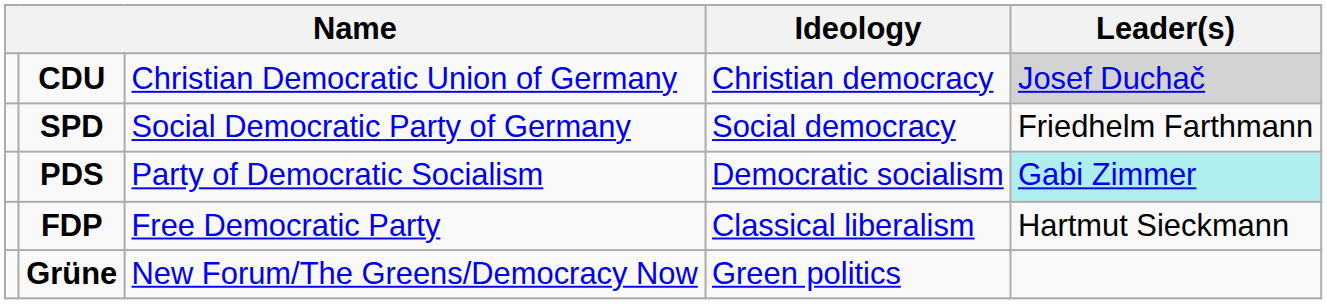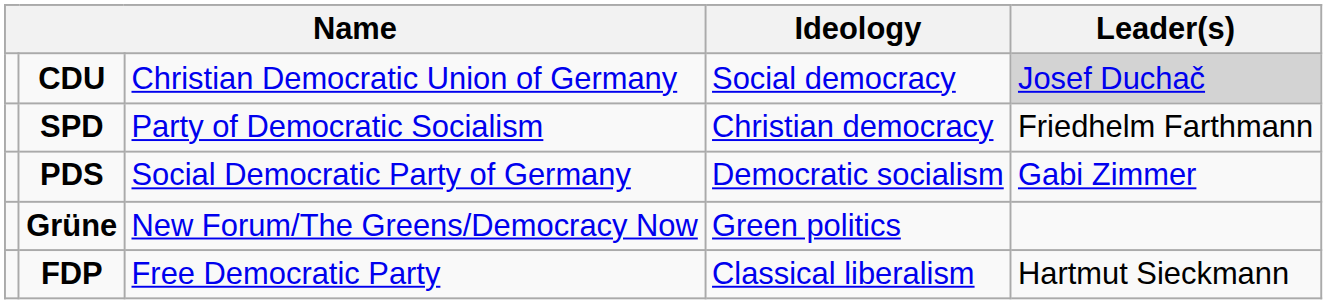 <table class="wikitable">
 <tr>
 <th colspan=3>Name</th>
 <th>Ideology</th>
 <th>Leader(s)</th>
 </tr>
 <tr>
 <td bgcolor=></td>
 <td align=center><strong>CDU</strong></td>
 <td><a href='#'>Christian Democratic Union of Germany</a><br></td>
-<td><a href='#'>Christian democracy</a></td>
+<td><a href='#'>Social democracy</a></td>
 <td style="background: lightgrey;"><a href='#'>Josef Duchač</a></td>
 </tr>
 <tr>
 <td bgcolor=></td>
 <td align=center><strong>SPD</strong></td>
-<td><a href='#'>Social Democratic Party of Germany</a><br></td>
-<td><a href='#'>Social democracy</a></td>
+<td><a href='#'>Party of Democratic Socialism</a><br></td>
+<td><a href='#'>Christian democracy</a></td>
 <td>Friedhelm Farthmann</td>
 </tr>
 <tr>
 <td bgcolor=></td>
 <td align=center><strong>PDS</strong></td>
-<td><a href='#'>Party of Democratic Socialism</a><br></td>
+<td><a href='#'>Social Democratic Party of Germany</a><br></td>
 <td><a href='#'>Democratic socialism</a></td>
-<td style="background: paleturquoise;"><a href='#'>Gabi Zimmer</a></td>
+<td><a href='#'>Gabi Zimmer</a></td>
+</tr>
+<tr>
+<td bgcolor=></td>
+<td align=center><strong>Grüne</strong></td>
+<td><a href='#'>New Forum/The Greens/Democracy Now</a><br></td>
+<td><a href='#'>Green politics</a></td>
+<td></td>
 </tr>
 <tr>
 <td bgcolor=></td>
 <td align=center><strong>FDP</strong></td>
 <td><a href='#'>Free Democratic Party</a><br></td>
 <td><a href='#'>Classical liberalism</a></td>
 <td>Hartmut Sieckmann</td>
 </tr>
-<tr>
-<td bgcolor=></td>
-<td align=center><strong>Grüne</strong></td>
-<td><a href='#'>New Forum/The Greens/Democracy Now</a><br></td>
-<td><a href='#'>Green politics</a></td>
-<td></td>
-</tr>
 </table>
